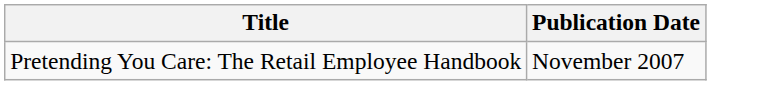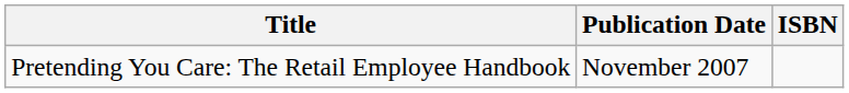 <table class="wikitable">
 <tr>
 <th>Title</th>
 <th>Publication Date</th>
+<th>ISBN</th>
 </tr>
 <tr>
 <td>Pretending You Care: The Retail Employee Handbook</td>
 <td>November 2007</td>
+<td></td>
 </tr>
 </table>
